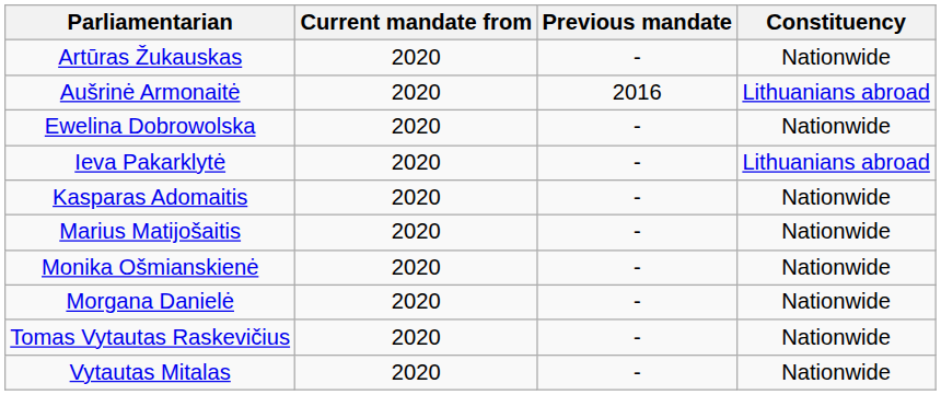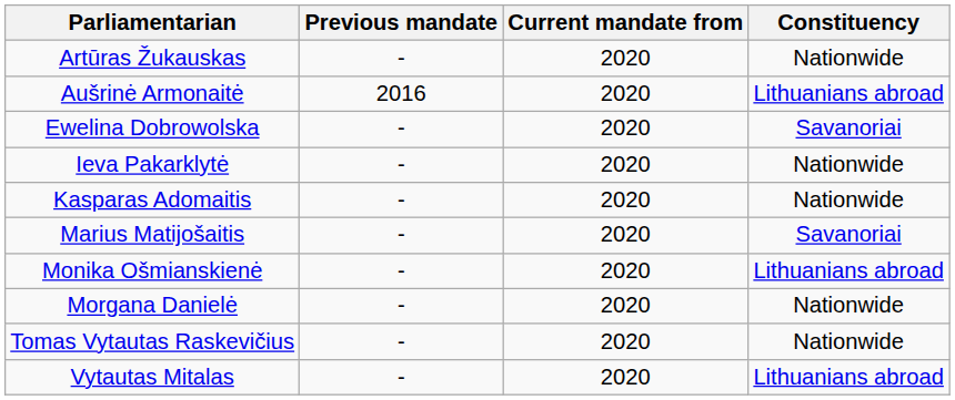 <table class="wikitable" style="text-align: center">
 <tr>
 <th colspan=1>Parliamentarian</th>
+<th>Previous mandate</th>
 <th>Current mandate from</th>
-<th>Previous mandate</th>
 <th>Constituency</th>
 </tr>
 <tr>
 <td><a href='#'>Artūras Žukauskas</a></td>
+<td>-</td>
 <td>2020</td>
-<td>-</td>
 <td>Nationwide</td>
 </tr>
 <tr>
 <td><a href='#'>Aušrinė Armonaitė</a></td>
+<td>2016</td>
 <td>2020</td>
-<td>2016</td>
 <td><a href='#'>Lithuanians abroad</a></td>
 </tr>
 <tr>
 <td><a href='#'>Ewelina Dobrowolska</a></td>
+<td>-</td>
 <td>2020</td>
+<td><a href='#'>Savanoriai</a></td>
+</tr>
+<tr>
+<td><a href='#'>Ieva Pakarklytė</a></td>
 <td>-</td>
+<td>2020</td>
 <td>Nationwide</td>
 </tr>
 <tr>
-<td><a href='#'>Ieva Pakarklytė</a></td>
+<td><a href='#'>Kasparas Adomaitis</a></td>
+<td>-</td>
 <td>2020</td>
-<td>-</td>
-<td><a href='#'>Lithuanians abroad</a></td>
-</tr>
-<tr>
-<td><a href='#'>Kasparas Adomaitis</a></td>
-<td>2020</td>
-<td>-</td>
 <td>Nationwide</td>
 </tr>
 <tr>
 <td><a href='#'>Marius Matijošaitis</a></td>
+<td>-</td>
 <td>2020</td>
-<td>-</td>
-<td>Nationwide</td>
+<td><a href='#'>Savanoriai</a></td>
 </tr>
 <tr>
 <td><a href='#'>Monika Ošmianskienė</a></td>
+<td>-</td>
 <td>2020</td>
-<td>-</td>
-<td>Nationwide</td>
+<td><a href='#'>Lithuanians abroad</a></td>
 </tr>
 <tr>
 <td><a href='#'>Morgana Danielė</a></td>
+<td>-</td>
 <td>2020</td>
-<td>-</td>
 <td>Nationwide</td>
 </tr>
 <tr>
 <td><a href='#'>Tomas Vytautas Raskevičius</a></td>
+<td>-</td>
 <td>2020</td>
-<td>-</td>
 <td>Nationwide</td>
 </tr>
 <tr>
 <td><a href='#'>Vytautas Mitalas</a></td>
+<td>-</td>
 <td>2020</td>
-<td>-</td>
-<td>Nationwide</td>
+<td><a href='#'>Lithuanians abroad</a></td>
 </tr>
 </table>
